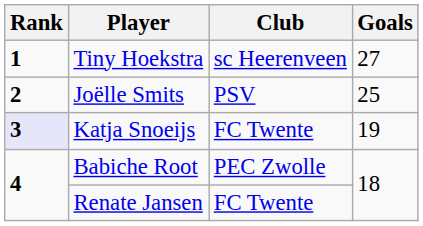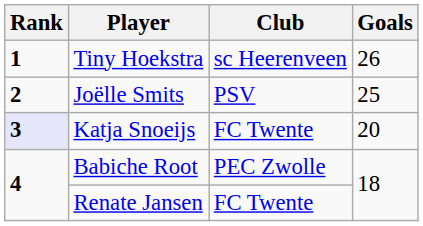 <table class="wikitable sortable">
 <tr>
 <th>Rank</th>
 <th>Player</th>
 <th>Club</th>
 <th>Goals</th>
 </tr>
 <tr>
 <td><strong>1</strong></td>
 <td> <a href='#'>Tiny Hoekstra</a></td>
 <td><a href='#'>sc Heerenveen</a></td>
-<td>27</td>
+<td>26</td>
 </tr>
 <tr>
 <td><strong>2</strong></td>
 <td> <a href='#'>Joëlle Smits</a></td>
 <td><a href='#'>PSV</a></td>
 <td>25</td>
 </tr>
 <tr>
 <td style="background: lavender;"><strong>3</strong></td>
 <td> <a href='#'>Katja Snoeijs</a></td>
 <td><a href='#'>FC Twente</a></td>
-<td>19</td>
+<td>20</td>
 </tr>
 <tr>
 <td rowspan="2"><strong>4</strong></td>
 <td> <a href='#'>Babiche Root</a></td>
 <td><a href='#'>PEC Zwolle</a></td>
 <td rowspan="2">18</td>
 </tr>
 <tr>
 <td> <a href='#'>Renate Jansen</a></td>
 <td><a href='#'>FC Twente</a></td>
 </tr>
 </table>
